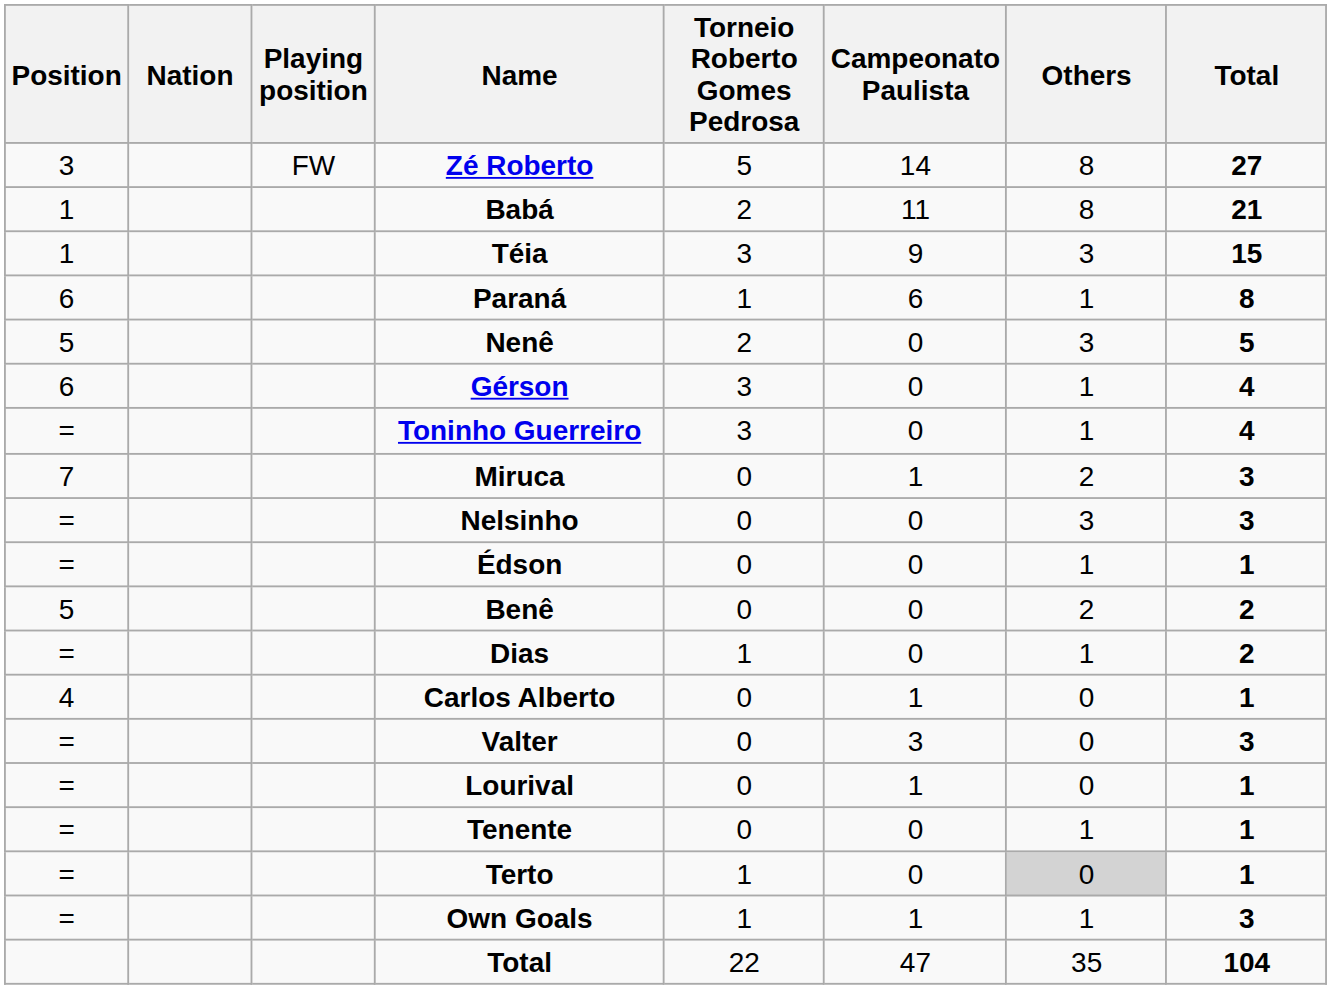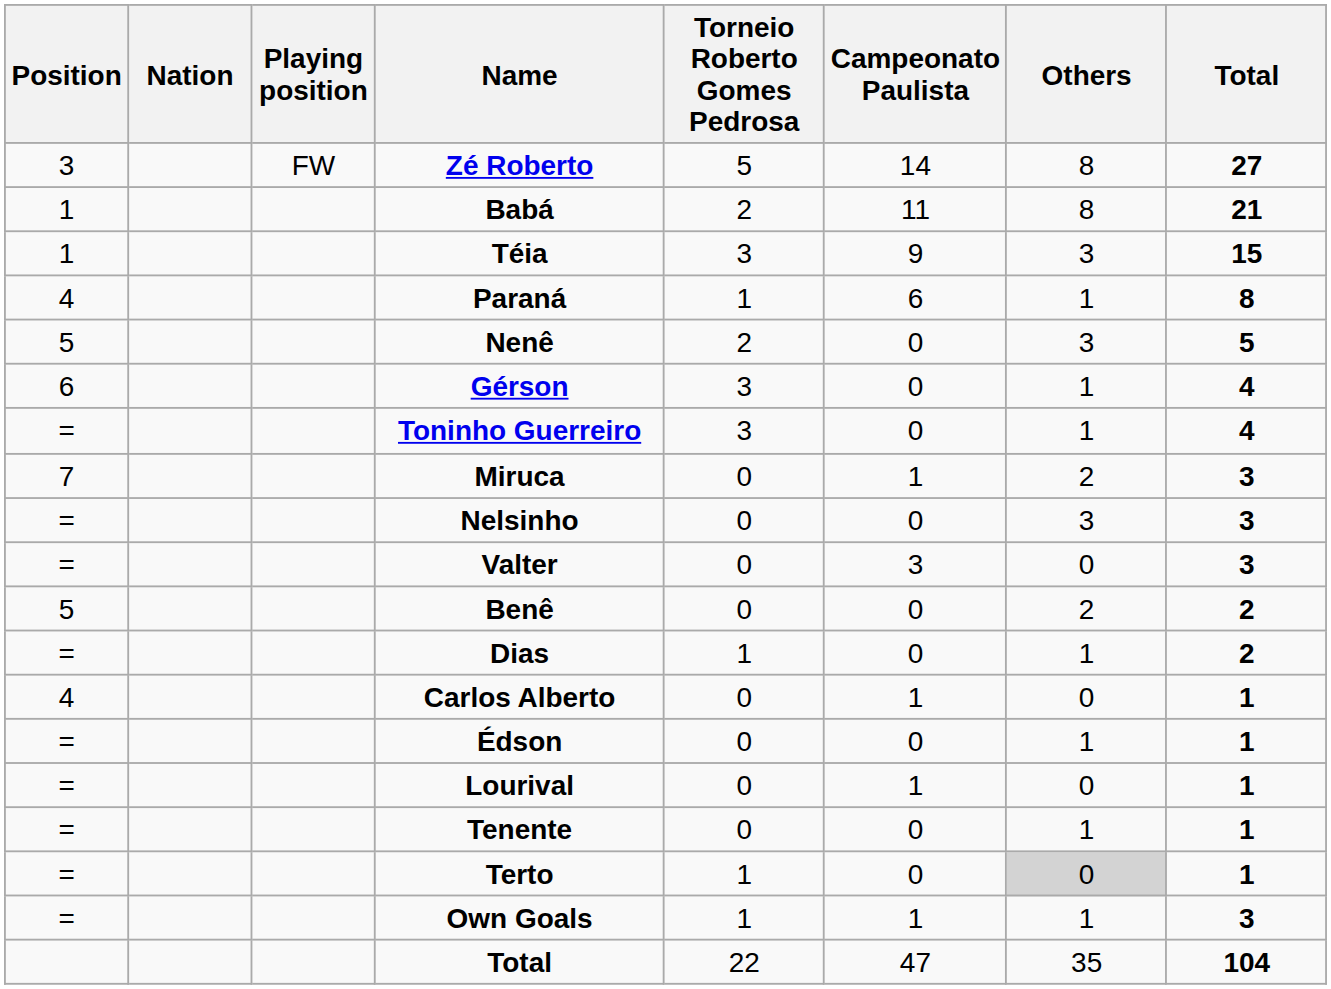 <table class="wikitable" style="font-size: 95%; text-align: center;">
 <tr>
 <th width=60>Position</th>
 <th width=60>Nation</th>
 <th width=60>Playing position</th>
 <th width=150>Name</th>
 <th width=80>Torneio Roberto Gomes Pedrosa</th>
 <th width=80>Campeonato Paulista</th>
 <th width=80>Others</th>
 <th width=80>Total</th>
 </tr>
 <tr>
 <td>3</td>
 <td></td>
 <td>FW</td>
 <td><strong><a href='#'>Zé Roberto</a></strong></td>
 <td>5</td>
 <td>14</td>
 <td>8</td>
 <td><strong>27</strong></td>
 </tr>
 <tr>
 <td>1</td>
 <td></td>
 <td></td>
 <td><strong>Babá</strong></td>
 <td>2</td>
 <td>11</td>
 <td>8</td>
 <td><strong>21</strong></td>
 </tr>
 <tr>
 <td>1</td>
 <td></td>
 <td></td>
 <td><strong>Téia</strong></td>
 <td>3</td>
 <td>9</td>
 <td>3</td>
 <td><strong>15</strong></td>
 </tr>
 <tr>
-<td>6</td>
+<td>4</td>
 <td></td>
 <td></td>
 <td><strong>Paraná</strong></td>
 <td>1</td>
 <td>6</td>
 <td>1</td>
 <td><strong>8</strong></td>
 </tr>
 <tr>
 <td>5</td>
 <td></td>
 <td></td>
 <td><strong>Nenê</strong></td>
 <td>2</td>
 <td>0</td>
 <td>3</td>
 <td><strong>5</strong></td>
 </tr>
 <tr>
 <td>6</td>
 <td></td>
 <td></td>
 <td><strong><a href='#'>Gérson</a></strong></td>
 <td>3</td>
 <td>0</td>
 <td>1</td>
 <td><strong>4</strong></td>
 </tr>
 <tr>
 <td>=</td>
 <td></td>
 <td></td>
 <td><strong><a href='#'>Toninho Guerreiro</a></strong></td>
 <td>3</td>
 <td>0</td>
 <td>1</td>
 <td><strong>4</strong></td>
 </tr>
 <tr>
 <td>7</td>
 <td></td>
 <td></td>
 <td><strong>Miruca</strong></td>
 <td>0</td>
 <td>1</td>
 <td>2</td>
 <td><strong>3</strong></td>
 </tr>
 <tr>
 <td>=</td>
 <td></td>
 <td></td>
 <td><strong>Nelsinho</strong></td>
 <td>0</td>
 <td>0</td>
 <td>3</td>
 <td><strong>3</strong></td>
 </tr>
 <tr>
 <td>=</td>
 <td></td>
 <td></td>
-<td><strong>Édson</strong></td>
+<td><strong>Valter</strong></td>
 <td>0</td>
+<td>3</td>
 <td>0</td>
-<td>1</td>
-<td><strong>1</strong></td>
+<td><strong>3</strong></td>
 </tr>
 <tr>
 <td>5</td>
 <td></td>
 <td></td>
 <td><strong>Benê</strong></td>
 <td>0</td>
 <td>0</td>
 <td>2</td>
 <td><strong>2</strong></td>
 </tr>
 <tr>
 <td>=</td>
 <td></td>
 <td></td>
 <td><strong>Dias</strong></td>
 <td>1</td>
 <td>0</td>
 <td>1</td>
 <td><strong>2</strong></td>
 </tr>
 <tr>
 <td>4</td>
 <td></td>
 <td></td>
 <td><strong>Carlos Alberto</strong></td>
 <td>0</td>
 <td>1</td>
 <td>0</td>
 <td><strong>1</strong></td>
 </tr>
 <tr>
 <td>=</td>
 <td></td>
 <td></td>
-<td><strong>Valter</strong></td>
+<td><strong>Édson</strong></td>
 <td>0</td>
-<td>3</td>
 <td>0</td>
-<td><strong>3</strong></td>
+<td>1</td>
+<td><strong>1</strong></td>
 </tr>
 <tr>
 <td>=</td>
 <td></td>
 <td></td>
 <td><strong>Lourival</strong></td>
 <td>0</td>
 <td>1</td>
 <td>0</td>
 <td><strong>1</strong></td>
 </tr>
 <tr>
 <td>=</td>
 <td></td>
 <td></td>
 <td><strong>Tenente</strong></td>
 <td>0</td>
 <td>0</td>
 <td>1</td>
 <td><strong>1</strong></td>
 </tr>
 <tr>
 <td>=</td>
 <td></td>
 <td></td>
 <td><strong>Terto</strong></td>
 <td>1</td>
 <td>0</td>
 <td style="background: lightgrey;">0</td>
 <td><strong>1</strong></td>
 </tr>
 <tr>
 <td>=</td>
 <td></td>
 <td></td>
 <td><strong>Own Goals</strong></td>
 <td>1</td>
 <td>1</td>
 <td>1</td>
 <td><strong>3</strong></td>
 </tr>
 <tr>
 <td></td>
 <td></td>
 <td></td>
 <td><strong>Total</strong></td>
 <td>22</td>
 <td>47</td>
 <td>35</td>
 <td><strong>104</strong></td>
 </tr>
 </table>
